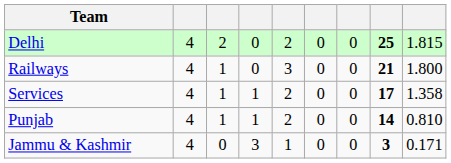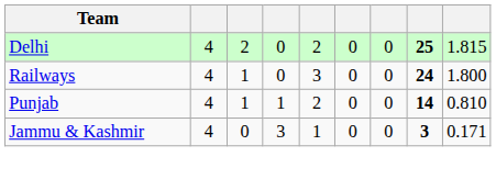 <table class="wikitable" style="text-align:center">
 <tr>
 <th style="width:160px">Team</th>
 <th style="width:25px"></th>
 <th style="width:25px"></th>
 <th style="width:25px"></th>
 <th style="width:25px"></th>
 <th style="width:25px"></th>
 <th style="width:25px"></th>
 <th style="width:25px"></th>
 <th style="width:25px;"></th>
 </tr>
 <tr style="background:#cfc;">
 <td style="text-align:left"><a href='#'>Delhi</a></td>
 <td>4</td>
 <td>2</td>
 <td>0</td>
 <td>2</td>
 <td>0</td>
 <td>0</td>
 <td><strong>25</strong></td>
 <td>1.815</td>
 </tr>
 <tr>
 <td style="text-align:left"><a href='#'>Railways</a></td>
 <td>4</td>
 <td>1</td>
 <td>0</td>
 <td>3</td>
 <td>0</td>
 <td>0</td>
-<td><strong>21</strong></td>
+<td><strong>24</strong></td>
 <td>1.800</td>
-</tr>
-<tr>
-<td style="text-align:left"><a href='#'>Services</a></td>
-<td>4</td>
-<td>1</td>
-<td>1</td>
-<td>2</td>
-<td>0</td>
-<td>0</td>
-<td><strong>17</strong></td>
-<td>1.358</td>
 </tr>
 <tr>
 <td style="text-align:left"><a href='#'>Punjab</a></td>
 <td>4</td>
 <td>1</td>
 <td>1</td>
 <td>2</td>
 <td>0</td>
 <td>0</td>
 <td><strong>14</strong></td>
 <td>0.810</td>
 </tr>
 <tr>
 <td style="text-align:left"><a href='#'>Jammu & Kashmir</a></td>
 <td>4</td>
 <td>0</td>
 <td>3</td>
 <td>1</td>
 <td>0</td>
 <td>0</td>
 <td><strong>3</strong></td>
 <td>0.171</td>
 </tr>
 </table>
